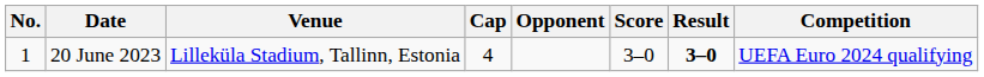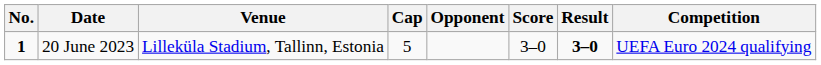 <table class="wikitable">
 <tr>
 <th scope="col">No.</th>
 <th scope="col">Date</th>
 <th scope="col">Venue</th>
 <th scope="col">Cap</th>
 <th scope="col">Opponent</th>
 <th scope="col">Score</th>
 <th scope="col">Result</th>
 <th scope="col">Competition</th>
 </tr>
 <tr>
-<td align="center">1</td>
+<td align="center"><strong>1</strong></td>
 <td>20 June 2023</td>
 <td><a href='#'>Lilleküla Stadium</a>, Tallinn, Estonia</td>
-<td align="center">4</td>
+<td align="center">5</td>
 <td></td>
 <td align="center">3–0</td>
 <td align="center"><strong>3–0</strong></td>
 <td><a href='#'>UEFA Euro 2024 qualifying</a></td>
 </tr>
 </table>
